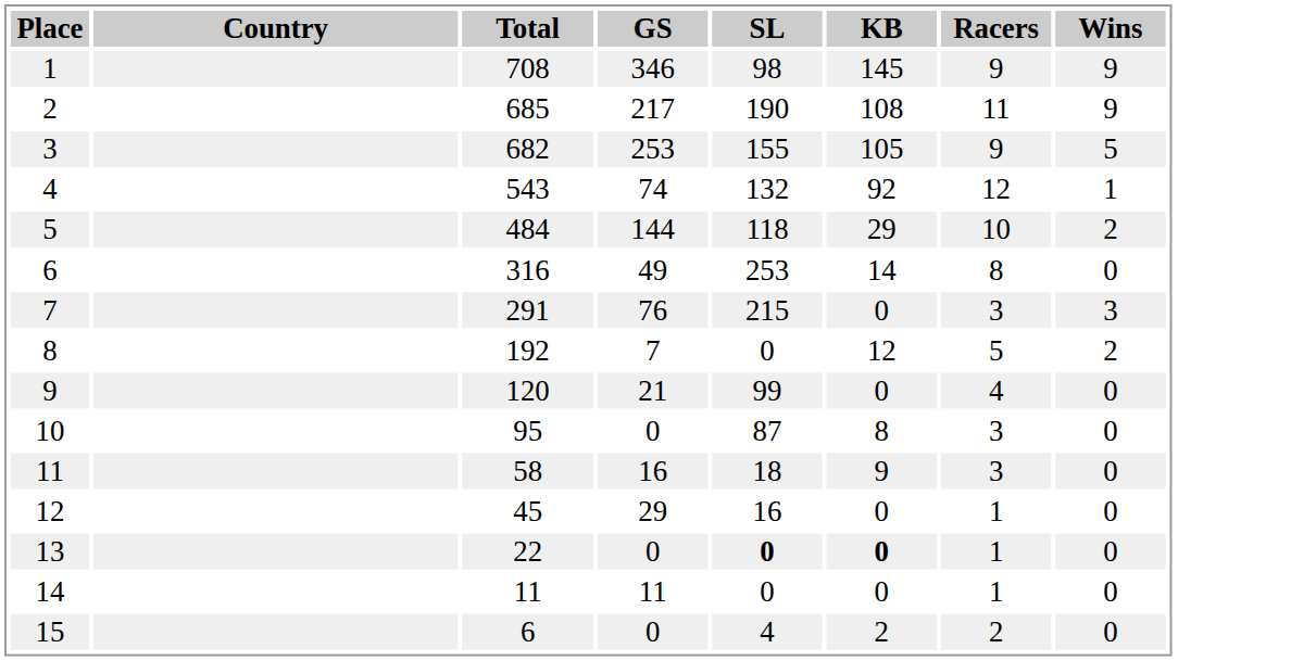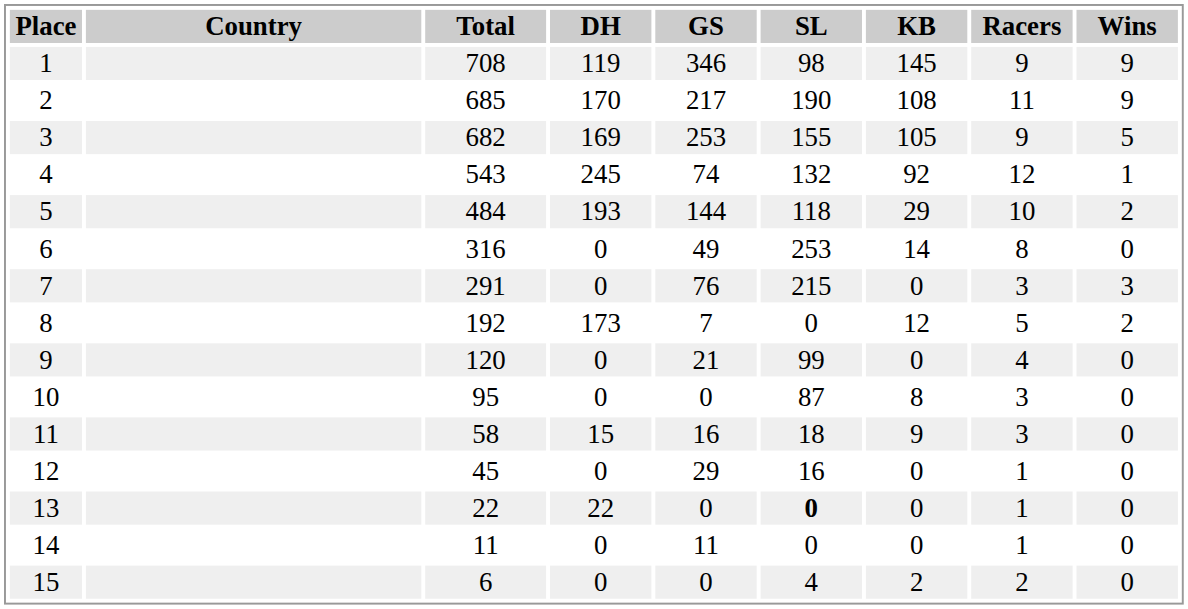 <table border="0" style="border: 1px solid #999; background-color:#FFFFFF; text-align:center; font-size:86%; line-height:15px;">
 <tr align="center" bgcolor="#CCCCCC">
 <th width=35>Place</th>
 <th width=170>Country</th>
 <th width=60>Total</th>
+<th width=50>DH</th>
 <th width=50>GS</th>
 <th width=50>SL</th>
 <th width=50>KB</th>
 <th width=50>Racers</th>
 <th width=50>Wins</th>
 </tr>
 <tr bgcolor="#EFEFEF">
 <td>1</td>
 <td align="left"></td>
 <td>708</td>
+<td>119</td>
 <td>346</td>
 <td>98</td>
 <td>145</td>
 <td>9</td>
 <td>9</td>
 </tr>
 <tr>
 <td>2</td>
 <td align="left"></td>
 <td>685</td>
+<td>170</td>
 <td>217</td>
 <td>190</td>
 <td>108</td>
 <td>11</td>
 <td>9</td>
 </tr>
 <tr bgcolor="#EFEFEF">
 <td>3</td>
 <td align="left"></td>
 <td>682</td>
+<td>169</td>
 <td>253</td>
 <td>155</td>
 <td>105</td>
 <td>9</td>
 <td>5</td>
 </tr>
 <tr>
 <td>4</td>
 <td align="left"></td>
 <td>543</td>
+<td>245</td>
 <td>74</td>
 <td>132</td>
 <td>92</td>
 <td>12</td>
 <td>1</td>
 </tr>
 <tr bgcolor="#EFEFEF">
 <td>5</td>
 <td align="left"></td>
 <td>484</td>
+<td>193</td>
 <td>144</td>
 <td>118</td>
 <td>29</td>
 <td>10</td>
 <td>2</td>
 </tr>
 <tr>
 <td>6</td>
 <td align="left"></td>
 <td>316</td>
+<td>0</td>
 <td>49</td>
 <td>253</td>
 <td>14</td>
 <td>8</td>
 <td>0</td>
 </tr>
 <tr bgcolor="#EFEFEF">
 <td>7</td>
 <td align="left"></td>
 <td>291</td>
+<td>0</td>
 <td>76</td>
 <td>215</td>
 <td>0</td>
 <td>3</td>
 <td>3</td>
 </tr>
 <tr>
 <td>8</td>
 <td align="left"></td>
 <td>192</td>
+<td>173</td>
 <td>7</td>
 <td>0</td>
 <td>12</td>
 <td>5</td>
 <td>2</td>
 </tr>
 <tr bgcolor="#EFEFEF">
 <td>9</td>
 <td align="left"></td>
 <td>120</td>
+<td>0</td>
 <td>21</td>
 <td>99</td>
 <td>0</td>
 <td>4</td>
 <td>0</td>
 </tr>
 <tr>
 <td>10</td>
 <td align="left"></td>
 <td>95</td>
 <td>0</td>
+<td>0</td>
 <td>87</td>
 <td>8</td>
 <td>3</td>
 <td>0</td>
 </tr>
 <tr bgcolor="#EFEFEF">
 <td>11</td>
 <td align="left"></td>
 <td>58</td>
+<td>15</td>
 <td>16</td>
 <td>18</td>
 <td>9</td>
 <td>3</td>
 <td>0</td>
 </tr>
 <tr>
 <td>12</td>
 <td align="left"></td>
 <td>45</td>
+<td>0</td>
 <td>29</td>
 <td>16</td>
 <td>0</td>
 <td>1</td>
 <td>0</td>
 </tr>
 <tr bgcolor="#EFEFEF">
 <td>13</td>
 <td align="left"></td>
 <td>22</td>
+<td>22</td>
 <td>0</td>
 <td><strong>0</strong></td>
-<td><strong>0</strong></td>
+<td>0</td>
 <td>1</td>
 <td>0</td>
 </tr>
 <tr>
 <td>14</td>
 <td align="left"></td>
 <td>11</td>
+<td>0</td>
 <td>11</td>
 <td>0</td>
 <td>0</td>
 <td>1</td>
 <td>0</td>
 </tr>
 <tr bgcolor="#EFEFEF">
 <td>15</td>
 <td align="left"></td>
 <td>6</td>
 <td>0</td>
+<td>0</td>
 <td>4</td>
 <td>2</td>
 <td>2</td>
 <td>0</td>
 </tr>
 </table>
